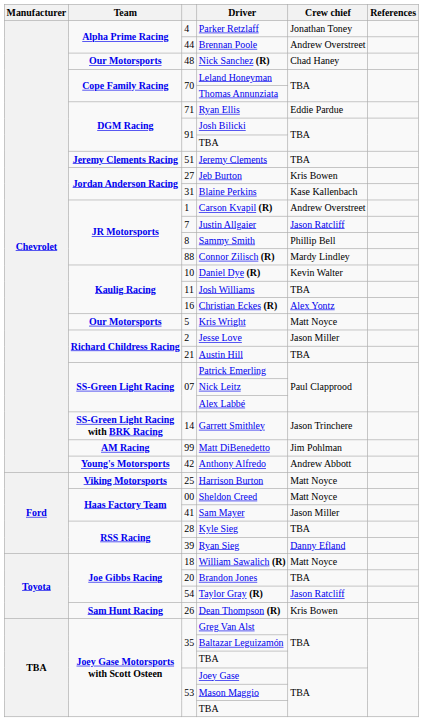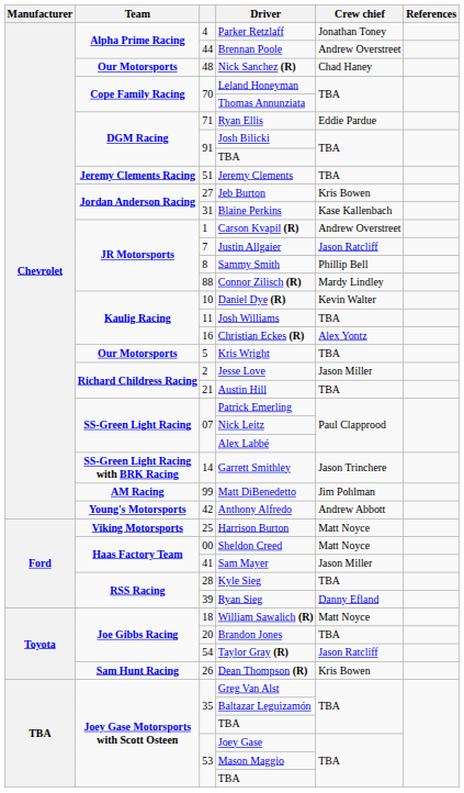 <table class="wikitable" style="font-size: 95%;">
 <tr>
 <th>Manufacturer</th>
 <th>Team</th>
 <th></th>
 <th>Driver</th>
 <th>Crew chief</th>
 <th>References</th>
 </tr>
 <tr>
 <th rowspan="27"><a href='#'>Chevrolet</a></th>
 <td rowspan=2 style="text-align:center;"><strong><a href='#'>Alpha Prime Racing</a></strong></td>
 <td>4</td>
 <td><a href='#'>Parker Retzlaff</a></td>
 <td>Jonathan Toney</td>
 <td></td>
 </tr>
 <tr>
 <td>44</td>
 <td><a href='#'>Brennan Poole</a></td>
 <td>Andrew Overstreet</td>
 <td></td>
 </tr>
 <tr>
 <td style="text-align:center;"><strong><a href='#'>Our Motorsports</a></strong></td>
 <td>48</td>
 <td><a href='#'>Nick Sanchez</a> <strong>(R)</strong></td>
 <td>Chad Haney</td>
 <td></td>
 </tr>
 <tr>
 <td rowspan="2" style="text-align:center;"><strong><a href='#'>Cope Family Racing</a></strong></td>
 <td rowspan="2">70</td>
 <td><a href='#'>Leland Honeyman</a> <small></small></td>
 <td rowspan=2>TBA</td>
 <td rowspan="2"></td>
 </tr>
 <tr>
 <td><a href='#'>Thomas Annunziata</a> <small></small></td>
 </tr>
 <tr>
 <td rowspan=3 style="text-align:center;"><strong><a href='#'>DGM Racing</a></strong></td>
 <td>71</td>
 <td><a href='#'>Ryan Ellis</a></td>
 <td>Eddie Pardue</td>
 <td></td>
 </tr>
 <tr>
 <td rowspan=2>91</td>
 <td><a href='#'>Josh Bilicki</a> <small></small></td>
 <td rowspan=2>TBA</td>
 <td rowspan=2></td>
 </tr>
 <tr>
 <td>TBA <small></small></td>
 </tr>
 <tr>
 <td style="text-align:center;"><strong><a href='#'>Jeremy Clements Racing</a></strong></td>
 <td>51</td>
 <td><a href='#'>Jeremy Clements</a></td>
 <td>TBA</td>
 <td></td>
 </tr>
 <tr>
 <td rowspan="2" style="text-align:center;"><strong><a href='#'>Jordan Anderson Racing</a></strong></td>
 <td>27</td>
 <td><a href='#'>Jeb Burton</a></td>
 <td>Kris Bowen</td>
 <td></td>
 </tr>
 <tr>
 <td>31</td>
 <td><a href='#'>Blaine Perkins</a></td>
 <td>Kase Kallenbach</td>
 <td></td>
 </tr>
 <tr>
 <td rowspan="4" style="text-align:center;"><strong><a href='#'>JR Motorsports</a></strong></td>
 <td>1</td>
 <td><a href='#'>Carson Kvapil</a> <strong>(R)</strong></td>
 <td>Andrew Overstreet</td>
 <td></td>
 </tr>
 <tr>
 <td>7</td>
 <td><a href='#'>Justin Allgaier</a></td>
 <td><a href='#'>Jason Ratcliff</a></td>
 <td></td>
 </tr>
 <tr>
 <td>8</td>
 <td><a href='#'>Sammy Smith</a></td>
 <td>Phillip Bell</td>
 <td></td>
 </tr>
 <tr>
 <td>88</td>
 <td><a href='#'>Connor Zilisch</a> <strong>(R)</strong></td>
 <td>Mardy Lindley</td>
 <td></td>
 </tr>
 <tr>
 <td rowspan=3 style="text-align:center;"><strong><a href='#'>Kaulig Racing</a></strong></td>
 <td>10</td>
 <td><a href='#'>Daniel Dye</a> <strong>(R)</strong></td>
 <td>Kevin Walter</td>
 <td></td>
 </tr>
 <tr>
 <td>11</td>
 <td><a href='#'>Josh Williams</a></td>
 <td>TBA</td>
 <td></td>
 </tr>
 <tr>
 <td>16</td>
 <td><a href='#'>Christian Eckes</a> <strong>(R)</strong></td>
 <td><a href='#'>Alex Yontz</a></td>
 <td></td>
 </tr>
 <tr>
 <td style="text-align:center;"><strong><a href='#'>Our Motorsports</a></strong></td>
 <td>5</td>
 <td><a href='#'>Kris Wright</a></td>
-<td>Matt Noyce</td>
+<td>TBA</td>
 <td></td>
 </tr>
 <tr>
 <td rowspan="2" style="text-align:center;"><strong><a href='#'>Richard Childress Racing</a></strong></td>
 <td>2</td>
 <td><a href='#'>Jesse Love</a></td>
 <td>Jason Miller</td>
 <td></td>
 </tr>
 <tr>
 <td>21</td>
 <td><a href='#'>Austin Hill</a></td>
 <td>TBA</td>
 <td></td>
 </tr>
 <tr>
 <td rowspan=3 style="text-align:center;"><strong><a href='#'>SS-Green Light Racing</a></strong></td>
 <td rowspan=3>07</td>
 <td><a href='#'>Patrick Emerling</a> <small></small></td>
 <td rowspan=3>Paul Clapprood</td>
 <td rowspan=3></td>
 </tr>
 <tr>
 <td><a href='#'>Nick Leitz</a> <small></small></td>
 </tr>
 <tr>
 <td><a href='#'>Alex Labbé</a> <small></small></td>
 </tr>
 <tr>
 <td style="text-align:center;"><strong><a href='#'>SS-Green Light Racing</a> <br> with <a href='#'>BRK Racing</a></strong></td>
 <td>14</td>
 <td><a href='#'>Garrett Smithley</a></td>
 <td>Jason Trinchere</td>
 <td></td>
 </tr>
 <tr>
 <td style="text-align:center;"><strong><a href='#'>AM Racing</a></strong></td>
 <td>99</td>
 <td><a href='#'>Matt DiBenedetto</a></td>
 <td>Jim Pohlman</td>
 <td></td>
 </tr>
 <tr>
 <td style="text-align:center;"><strong><a href='#'>Young's Motorsports</a></strong></td>
 <td>42</td>
 <td><a href='#'>Anthony Alfredo</a></td>
 <td>Andrew Abbott</td>
 <td></td>
 </tr>
 <tr>
 <th rowspan="5"><a href='#'>Ford</a></th>
 <td style="text-align:center;"><strong><a href='#'>Viking Motorsports</a></strong></td>
 <td>25</td>
 <td><a href='#'>Harrison Burton</a></td>
 <td>Matt Noyce</td>
 <td></td>
 </tr>
 <tr>
 <td rowspan="2" style="text-align:center;"><strong><a href='#'>Haas Factory Team</a></strong></td>
 <td>00</td>
 <td><a href='#'>Sheldon Creed</a></td>
 <td>Matt Noyce</td>
 <td></td>
 </tr>
 <tr>
 <td>41</td>
 <td><a href='#'>Sam Mayer</a></td>
 <td>Jason Miller</td>
 <td></td>
 </tr>
 <tr>
 <td rowspan="2" style="text-align:center;"><strong><a href='#'>RSS Racing</a></strong></td>
 <td>28</td>
 <td><a href='#'>Kyle Sieg</a></td>
 <td>TBA</td>
 <td></td>
 </tr>
 <tr>
 <td>39</td>
 <td><a href='#'>Ryan Sieg</a></td>
 <td><a href='#'>Danny Efland</a></td>
 <td></td>
 </tr>
 <tr>
 <th rowspan="4"><a href='#'>Toyota</a></th>
 <td rowspan="3" style="text-align:center;"><strong><a href='#'>Joe Gibbs Racing</a></strong></td>
 <td>18</td>
 <td><a href='#'>William Sawalich</a> <strong>(R)</strong></td>
 <td>Matt Noyce</td>
 <td></td>
 </tr>
 <tr>
 <td>20</td>
 <td><a href='#'>Brandon Jones</a></td>
 <td>TBA</td>
 <td></td>
 </tr>
 <tr>
 <td>54</td>
 <td><a href='#'>Taylor Gray</a> <strong>(R)</strong></td>
 <td><a href='#'>Jason Ratcliff</a></td>
 <td></td>
 </tr>
 <tr>
 <td style="text-align:center;"><strong><a href='#'>Sam Hunt Racing</a></strong></td>
 <td>26</td>
 <td><a href='#'>Dean Thompson</a> <strong>(R)</strong></td>
 <td>Kris Bowen</td>
 <td></td>
 </tr>
 <tr>
 <th rowspan=6>TBA</th>
 <td rowspan=6 style="text-align:center;"><strong><a href='#'>Joey Gase Motorsports</a> <br> with Scott Osteen</strong></td>
 <td rowspan=3>35</td>
 <td><a href='#'>Greg Van Alst</a> <small></small></td>
 <td rowspan=3>TBA</td>
 <td rowspan=6></td>
 </tr>
 <tr>
 <td><a href='#'>Baltazar Leguizamón</a> <small></small></td>
 </tr>
 <tr>
 <td>TBA <small></small></td>
 </tr>
 <tr>
 <td rowspan=3>53</td>
 <td><a href='#'>Joey Gase</a> <small></small></td>
 <td rowspan=3>TBA</td>
 </tr>
 <tr>
 <td><a href='#'>Mason Maggio</a> <small></small></td>
 </tr>
 <tr>
 <td>TBA <small></small></td>
 </tr>
 </table>
